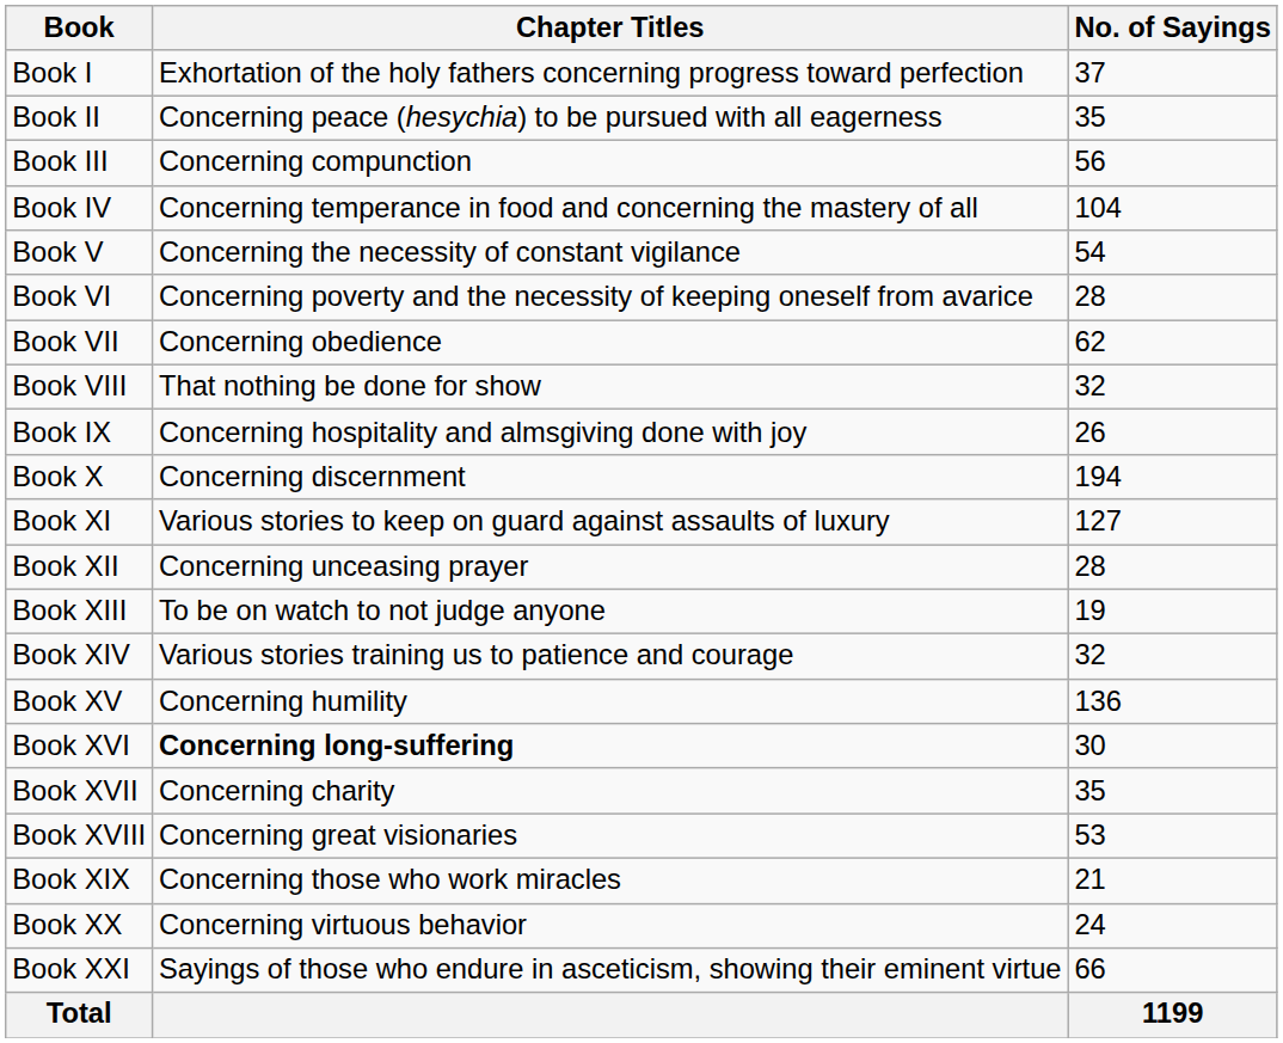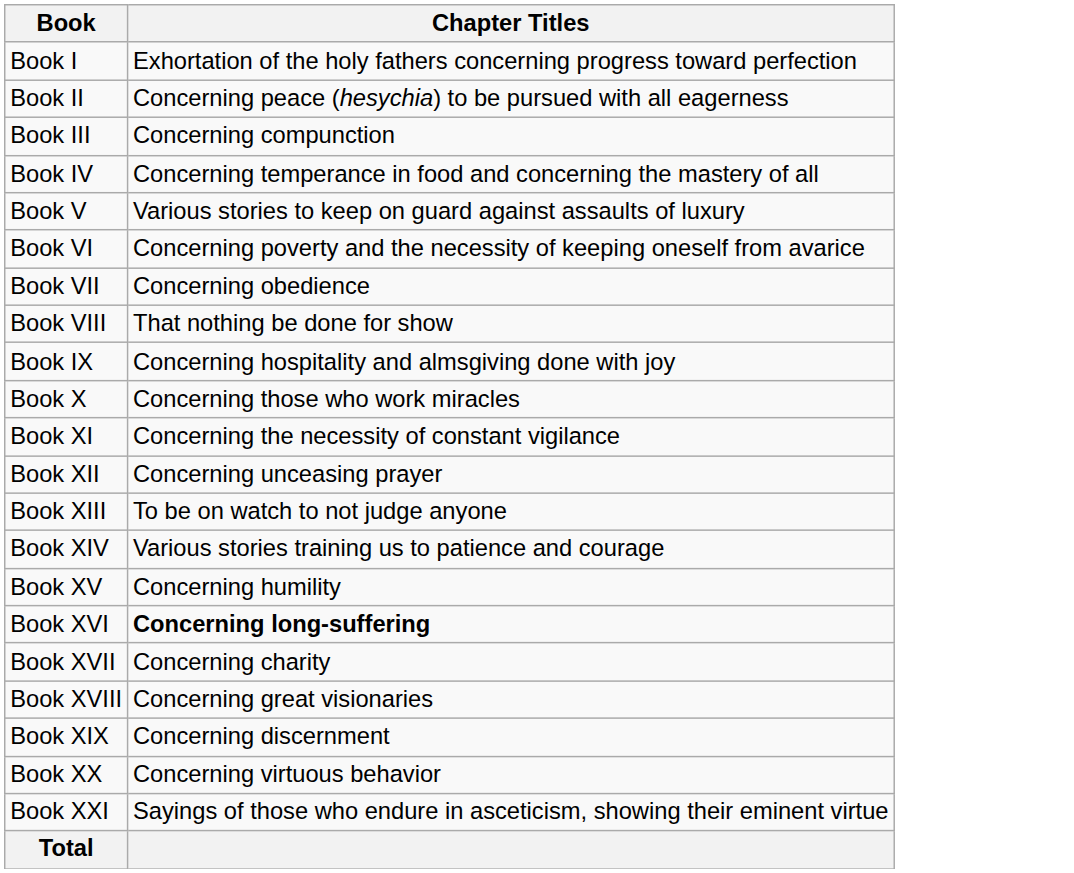 <table class="wikitable">
 <tr>
 <th>Book</th>
 <th>Chapter Titles</th>
-<th>No. of Sayings</th>
 </tr>
 <tr>
 <td>Book I</td>
 <td>Exhortation of the holy fathers concerning progress toward perfection</td>
-<td>37</td>
 </tr>
 <tr>
 <td>Book II</td>
 <td>Concerning peace (<em>hesychia</em>) to be pursued with all eagerness</td>
-<td>35</td>
 </tr>
 <tr>
 <td>Book III</td>
 <td>Concerning compunction</td>
-<td>56</td>
 </tr>
 <tr>
 <td>Book IV</td>
 <td>Concerning temperance in food and concerning the mastery of all</td>
-<td>104</td>
 </tr>
 <tr>
 <td>Book V</td>
-<td>Concerning the necessity of constant vigilance</td>
-<td>54</td>
+<td>Various stories to keep on guard against assaults of luxury</td>
 </tr>
 <tr>
 <td>Book VI</td>
 <td>Concerning poverty and the necessity of keeping oneself from avarice</td>
-<td>28</td>
 </tr>
 <tr>
 <td>Book VII</td>
 <td>Concerning obedience</td>
-<td>62</td>
 </tr>
 <tr>
 <td>Book VIII</td>
 <td>That nothing be done for show</td>
-<td>32</td>
 </tr>
 <tr>
 <td>Book IX</td>
 <td>Concerning hospitality and almsgiving done with joy</td>
-<td>26</td>
 </tr>
 <tr>
 <td>Book X</td>
-<td>Concerning discernment</td>
-<td>194</td>
+<td>Concerning those who work miracles</td>
 </tr>
 <tr>
 <td>Book XI</td>
-<td>Various stories to keep on guard against assaults of luxury</td>
-<td>127</td>
+<td>Concerning the necessity of constant vigilance</td>
 </tr>
 <tr>
 <td>Book XII</td>
 <td>Concerning unceasing prayer</td>
-<td>28</td>
 </tr>
 <tr>
 <td>Book XIII</td>
 <td>To be on watch to not judge anyone</td>
-<td>19</td>
 </tr>
 <tr>
 <td>Book XIV</td>
 <td>Various stories training us to patience and courage</td>
-<td>32</td>
 </tr>
 <tr>
 <td>Book XV</td>
 <td>Concerning humility</td>
-<td>136</td>
 </tr>
 <tr>
 <td>Book XVI</td>
 <td><strong>Concerning long-suffering</strong></td>
-<td>30</td>
 </tr>
 <tr>
 <td>Book XVII</td>
 <td>Concerning charity</td>
-<td>35</td>
 </tr>
 <tr>
 <td>Book XVIII</td>
 <td>Concerning great visionaries</td>
-<td>53</td>
 </tr>
 <tr>
 <td>Book XIX</td>
-<td>Concerning those who work miracles</td>
-<td>21</td>
+<td>Concerning discernment</td>
 </tr>
 <tr>
 <td>Book XX</td>
 <td>Concerning virtuous behavior</td>
-<td>24</td>
 </tr>
 <tr>
 <td>Book XXI</td>
 <td>Sayings of those who endure in asceticism, showing their eminent virtue</td>
-<td>66</td>
 </tr>
 <tr>
 <th>Total</th>
 <th></th>
-<th>1199</th>
 </tr>
 </table>
